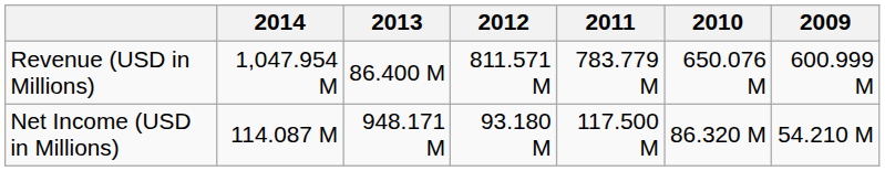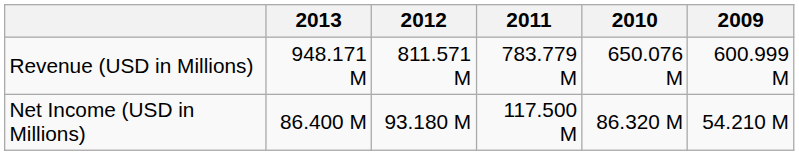 <table class="wikitable">
 <tr>
 <th></th>
-<th>2014</th>
 <th>2013</th>
 <th>2012</th>
 <th>2011</th>
 <th>2010</th>
 <th>2009</th>
 </tr>
 <tr>
 <td>Revenue (USD in Millions)</td>
-<td align="right">1,047.954 M</td>
-<td align="right">86.400 M</td>
+<td align="right">948.171 M</td>
 <td align="right">811.571 M</td>
 <td align="right">783.779 M</td>
 <td align="right">650.076 M</td>
 <td align="right">600.999 M</td>
 </tr>
 <tr>
 <td>Net Income (USD in Millions)</td>
-<td align="right">114.087 M</td>
-<td align="right">948.171 M</td>
+<td align="right">86.400 M</td>
 <td align="right">93.180 M</td>
 <td align="right">117.500 M</td>
 <td align="right">86.320 M</td>
 <td align="right">54.210 M</td>
 </tr>
 </table>
